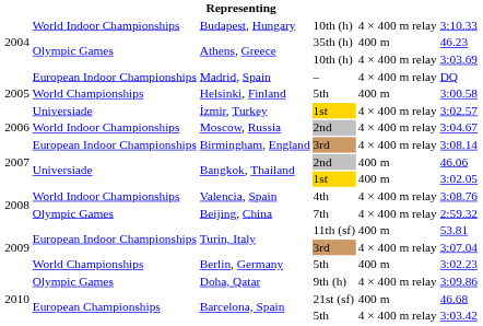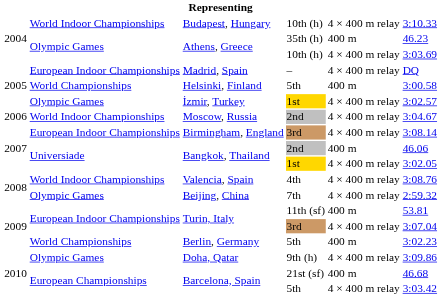 <table>
 <tr>
 <th colspan="6">Representing </th>
 </tr>
 <tr>
 <td rowspan=3>2004</td>
 <td><a href='#'>World Indoor Championships</a></td>
 <td><a href='#'>Budapest</a>, <a href='#'>Hungary</a></td>
 <td>10th (h)</td>
 <td>4 × 400 m relay</td>
 <td><a href='#'>3:10.33</a></td>
 </tr>
 <tr>
 <td rowspan=2><a href='#'>Olympic Games</a></td>
 <td rowspan=2><a href='#'>Athens</a>, <a href='#'>Greece</a></td>
 <td>35th (h)</td>
 <td>400 m</td>
 <td><a href='#'>46.23</a></td>
 </tr>
 <tr>
 <td>10th (h)</td>
 <td>4 × 400 m relay</td>
 <td><a href='#'>3:03.69</a></td>
 </tr>
 <tr>
 <td rowspan=3>2005</td>
 <td><a href='#'>European Indoor Championships</a></td>
 <td><a href='#'>Madrid</a>, <a href='#'>Spain</a></td>
 <td>–</td>
 <td>4 × 400 m relay</td>
 <td><a href='#'>DQ</a></td>
 </tr>
 <tr>
 <td><a href='#'>World Championships</a></td>
 <td><a href='#'>Helsinki</a>, <a href='#'>Finland</a></td>
 <td>5th</td>
 <td>400 m</td>
 <td><a href='#'>3:00.58</a></td>
 </tr>
 <tr>
-<td><a href='#'>Universiade</a></td>
+<td><a href='#'>Olympic Games</a></td>
 <td><a href='#'>İzmir</a>, <a href='#'>Turkey</a></td>
 <td bgcolor="gold">1st</td>
 <td>4 × 400 m relay</td>
 <td><a href='#'>3:02.57</a></td>
 </tr>
 <tr>
 <td>2006</td>
 <td><a href='#'>World Indoor Championships</a></td>
 <td><a href='#'>Moscow</a>, <a href='#'>Russia</a></td>
 <td bgcolor="silver">2nd</td>
 <td>4 × 400 m relay</td>
 <td><a href='#'>3:04.67</a></td>
 </tr>
 <tr>
 <td rowspan=3>2007</td>
 <td><a href='#'>European Indoor Championships</a></td>
 <td><a href='#'>Birmingham</a>, <a href='#'>England</a></td>
 <td bgcolor="cc9966">3rd</td>
 <td>4 × 400 m relay</td>
 <td><a href='#'>3:08.14</a></td>
 </tr>
 <tr>
 <td rowspan=2><a href='#'>Universiade</a></td>
 <td rowspan=2><a href='#'>Bangkok</a>, <a href='#'>Thailand</a></td>
 <td bgcolor="silver">2nd</td>
 <td>400 m</td>
 <td><a href='#'>46.06</a></td>
 </tr>
 <tr>
 <td bgcolor="gold">1st</td>
-<td>400 m</td>
+<td>4 × 400 m relay</td>
 <td><a href='#'>3:02.05</a></td>
 </tr>
 <tr>
 <td rowspan=2>2008</td>
 <td><a href='#'>World Indoor Championships</a></td>
 <td><a href='#'>Valencia</a>, <a href='#'>Spain</a></td>
 <td>4th</td>
 <td>4 × 400 m relay</td>
 <td><a href='#'>3:08.76</a></td>
 </tr>
 <tr>
 <td><a href='#'>Olympic Games</a></td>
 <td><a href='#'>Beijing</a>, <a href='#'>China</a></td>
 <td>7th</td>
 <td>4 × 400 m relay</td>
 <td><a href='#'>2:59.32</a></td>
 </tr>
 <tr>
 <td rowspan=3>2009</td>
 <td rowspan=2><a href='#'>European Indoor Championships</a></td>
 <td rowspan=2><a href='#'>Turin, Italy</a></td>
 <td>11th (sf)</td>
 <td>400 m</td>
 <td><a href='#'>53.81</a></td>
 </tr>
 <tr>
 <td bgcolor="cc9966">3rd</td>
 <td>4 × 400 m relay</td>
 <td><a href='#'>3:07.04</a></td>
 </tr>
 <tr>
 <td><a href='#'>World Championships</a></td>
 <td><a href='#'>Berlin</a>, <a href='#'>Germany</a></td>
 <td>5th</td>
 <td>400 m</td>
 <td><a href='#'>3:02.23</a></td>
 </tr>
 <tr>
 <td rowspan=3>2010</td>
 <td><a href='#'>Olympic Games</a></td>
 <td><a href='#'>Doha, Qatar</a></td>
 <td>9th (h)</td>
 <td>4 × 400 m relay</td>
 <td><a href='#'>3:09.86</a></td>
 </tr>
 <tr>
 <td rowspan=2><a href='#'>European Championships</a></td>
 <td rowspan=2><a href='#'>Barcelona, Spain</a></td>
 <td>21st (sf)</td>
 <td>400 m</td>
 <td><a href='#'>46.68</a></td>
 </tr>
 <tr>
 <td>5th</td>
 <td>4 × 400 m relay</td>
 <td><a href='#'>3:03.42</a></td>
 </tr>
 </table>
